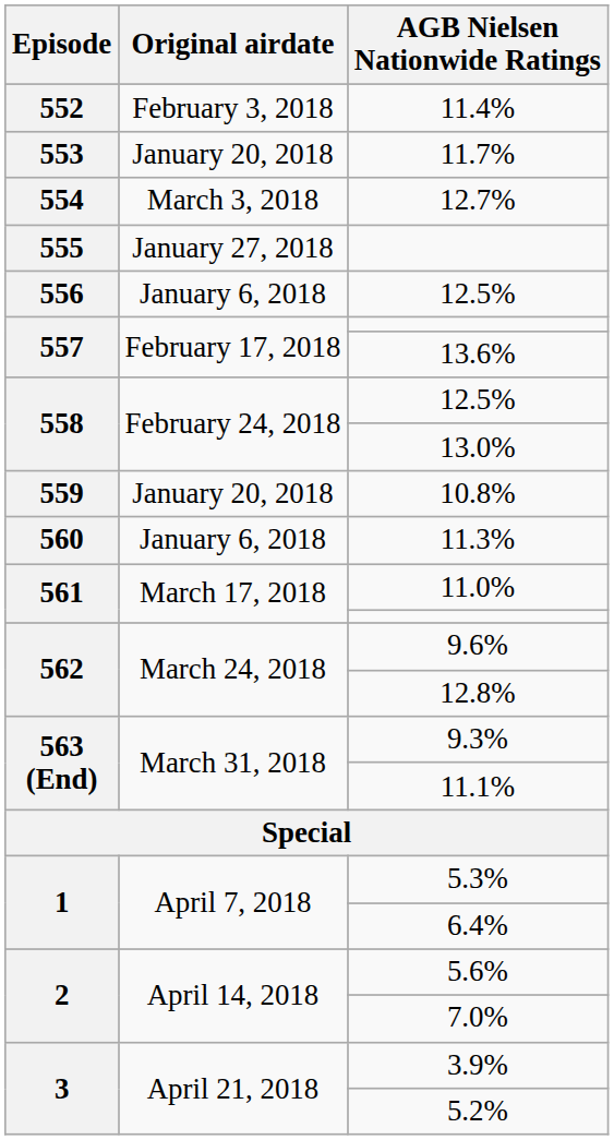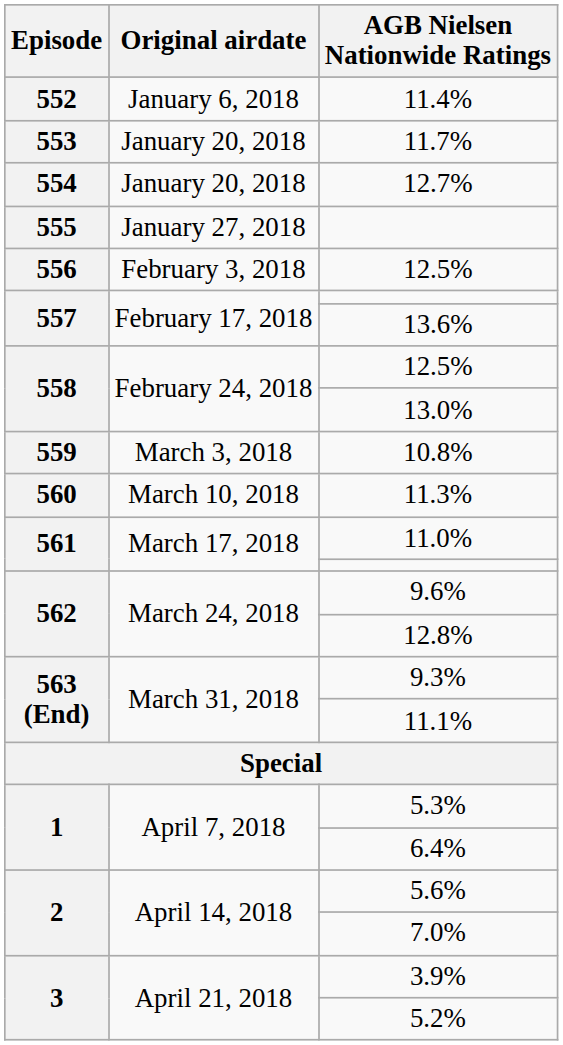 <table class="wikitable" style="text-align:center;">
 <tr>
 <th>Episode</th>
 <th>Original airdate</th>
 <th>AGB Nielsen<br>Nationwide Ratings</th>
 </tr>
 <tr>
 <th>552</th>
-<td>February 3, 2018</td>
+<td>January 6, 2018</td>
 <td>11.4%</td>
 </tr>
 <tr>
 <th>553</th>
 <td>January 20, 2018</td>
 <td>11.7%</td>
 </tr>
 <tr>
 <th>554</th>
-<td>March 3, 2018</td>
+<td>January 20, 2018</td>
 <td>12.7%</td>
 </tr>
 <tr>
 <th>555</th>
 <td>January 27, 2018</td>
 <td></td>
 </tr>
 <tr>
 <th>556</th>
-<td>January 6, 2018</td>
+<td>February 3, 2018</td>
 <td>12.5%</td>
 </tr>
 <tr>
 <th rowspan=2>557</th>
 <td rowspan=2>February 17, 2018</td>
 <td></td>
 </tr>
 <tr>
 <td>13.6%</td>
 </tr>
 <tr>
 <th rowspan=2>558</th>
 <td rowspan=2>February 24, 2018</td>
 <td>12.5%</td>
 </tr>
 <tr>
 <td>13.0%</td>
 </tr>
 <tr>
 <th>559</th>
-<td>January 20, 2018</td>
+<td>March 3, 2018</td>
 <td>10.8%</td>
 </tr>
 <tr>
 <th>560</th>
-<td>January 6, 2018</td>
+<td>March 10, 2018</td>
 <td>11.3%</td>
 </tr>
 <tr>
 <th rowspan=2>561</th>
 <td rowspan=2>March 17, 2018</td>
 <td>11.0%</td>
 </tr>
 <tr>
 <td></td>
 </tr>
 <tr>
 <th rowspan=2>562</th>
 <td rowspan=2>March 24, 2018</td>
 <td>9.6%</td>
 </tr>
 <tr>
 <td>12.8%</td>
 </tr>
 <tr>
 <th rowspan=2>563<br>(End)</th>
 <td rowspan=2>March 31, 2018</td>
 <td>9.3%</td>
 </tr>
 <tr>
 <td>11.1%</td>
 </tr>
 <tr>
 <th colspan=3>Special</th>
 </tr>
 <tr>
 <th rowspan=2>1</th>
 <td rowspan=2>April 7, 2018</td>
 <td>5.3%</td>
 </tr>
 <tr>
 <td>6.4%</td>
 </tr>
 <tr>
 <th rowspan=2>2</th>
 <td rowspan=2>April 14, 2018</td>
 <td>5.6%</td>
 </tr>
 <tr>
 <td>7.0%</td>
 </tr>
 <tr>
 <th rowspan=2>3</th>
 <td rowspan=2>April 21, 2018</td>
 <td>3.9%</td>
 </tr>
 <tr>
 <td>5.2%</td>
 </tr>
 </table>
